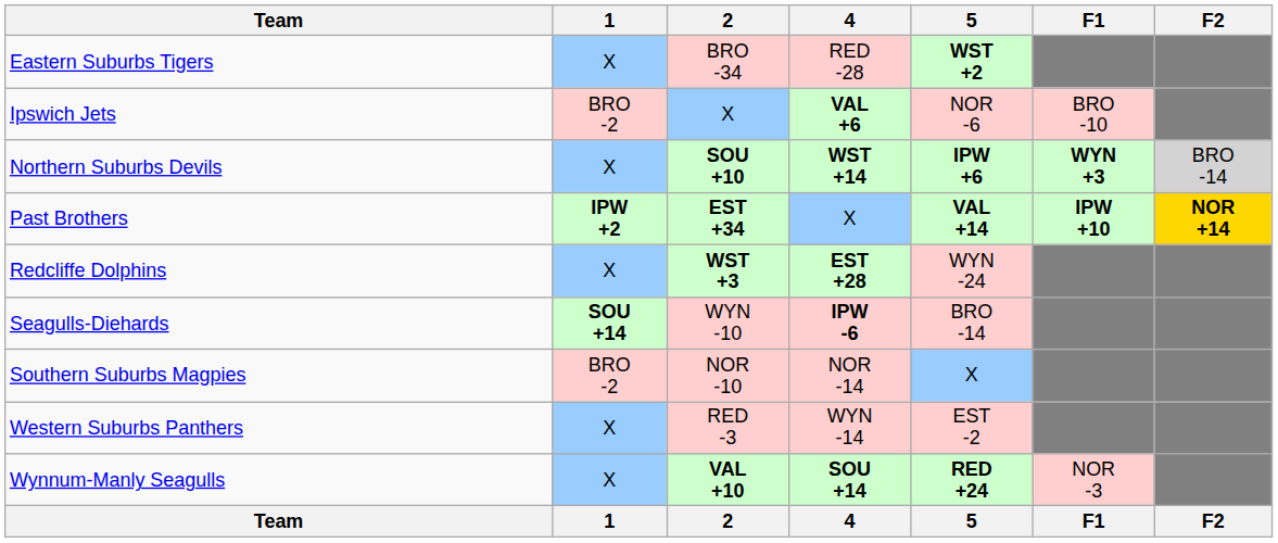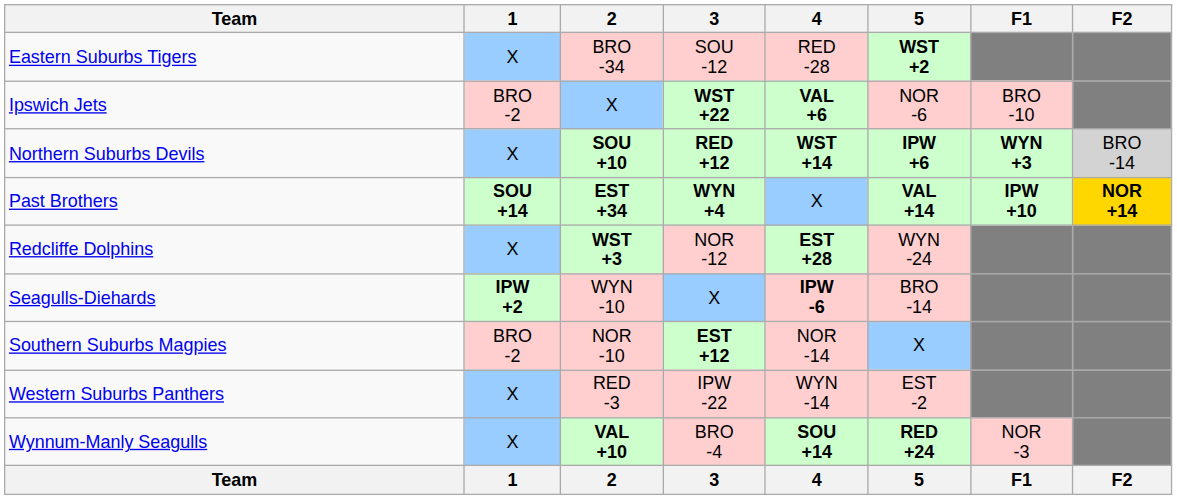 <table class="wikitable sortable" style="font-size:85%; text-align:center; width:70%">
 <tr>
 <th valign="middle">Team</th>
 <th>1</th>
 <th>2</th>
+<th>3</th>
 <th>4</th>
 <th>5</th>
 <th>F1</th>
 <th>F2</th>
 </tr>
 <tr>
 <td align="left"><a href='#'>Eastern Suburbs Tigers</a></td>
 <td style="background:#99ccff;">X</td>
 <td style="background:#FFCFCF;">BRO<br>-34</td>
+<td style="background:#FFCFCF;">SOU<br>-12</td>
 <td style="background:#FFCFCF;">RED<br>-28</td>
 <td style="background:#cfc;"><strong>WST</strong><br><strong>+2</strong></td>
 <td style="background:#808080;"></td>
 <td style="background:#808080;"></td>
 </tr>
 <tr>
 <td align="left"><a href='#'>Ipswich Jets</a></td>
 <td style="background:#FFCFCF;">BRO<br>-2</td>
 <td style="background:#99ccff;">X</td>
+<td style="background:#cfc;"><strong>WST</strong><br><strong>+22</strong></td>
 <td style="background:#cfc;"><strong>VAL</strong><br><strong>+6</strong></td>
 <td style="background:#FFCFCF;">NOR<br>-6</td>
 <td style="background:#FFCFCF;">BRO<br>-10</td>
 <td style="background:#808080;"></td>
 </tr>
 <tr>
 <td align="left"><a href='#'>Northern Suburbs Devils</a></td>
 <td style="background:#99ccff;">X</td>
 <td style="background:#cfc;"><strong>SOU</strong><br><strong>+10</strong></td>
+<td style="background:#cfc;"><strong>RED</strong><br><strong>+12</strong></td>
 <td style="background:#cfc;"><strong>WST</strong><br><strong>+14</strong></td>
 <td style="background:#cfc;"><strong>IPW</strong><br><strong>+6</strong></td>
 <td style="background:#cfc;"><strong>WYN</strong><br><strong>+3</strong></td>
 <td style="background:#D3D3D3;">BRO<br>-14</td>
 </tr>
 <tr>
 <td align="left"><a href='#'>Past Brothers</a></td>
-<td style="background:#cfc;"><strong>IPW</strong><br><strong>+2</strong></td>
+<td style="background:#cfc;"><strong>SOU</strong><br><strong>+14</strong></td>
 <td style="background:#cfc;"><strong>EST</strong><br><strong>+34</strong></td>
+<td style="background:#cfc;"><strong>WYN</strong><br><strong>+4</strong></td>
 <td style="background:#99ccff;">X</td>
 <td style="background:#cfc;"><strong>VAL</strong><br><strong>+14</strong></td>
 <td style="background:#cfc;"><strong>IPW</strong><br><strong>+10</strong></td>
 <td style="background:#FFD700;"><strong>NOR</strong><br><strong>+14</strong></td>
 </tr>
 <tr>
 <td align="left"><a href='#'>Redcliffe Dolphins</a></td>
 <td style="background:#99ccff;">X</td>
 <td style="background:#cfc;"><strong>WST</strong><br><strong>+3</strong></td>
+<td style="background:#FFCFCF;">NOR<br>-12</td>
 <td style="background:#cfc;"><strong>EST</strong><br><strong>+28</strong></td>
 <td style="background:#FFCFCF;">WYN<br>-24</td>
 <td style="background:#808080;"></td>
 <td style="background:#808080;"></td>
 </tr>
 <tr>
 <td align="left"><a href='#'>Seagulls-Diehards</a></td>
-<td style="background:#cfc;"><strong>SOU</strong><br><strong>+14</strong></td>
+<td style="background:#cfc;"><strong>IPW</strong><br><strong>+2</strong></td>
 <td style="background:#FFCFCF;">WYN<br>-10</td>
+<td style="background:#99ccff;">X</td>
 <td style="background:#FFCFCF;"><strong>IPW<br>-6</strong></td>
 <td style="background:#FFCFCF;">BRO<br>-14</td>
 <td style="background:#808080;"></td>
 <td style="background:#808080;"></td>
 </tr>
 <tr>
 <td align="left"><a href='#'>Southern Suburbs Magpies</a></td>
 <td style="background:#FFCFCF;">BRO<br>-2</td>
 <td style="background:#FFCFCF;">NOR<br>-10</td>
+<td style="background:#cfc;"><strong>EST</strong><br><strong>+12</strong></td>
 <td style="background:#FFCFCF;">NOR<br>-14</td>
 <td style="background:#99ccff;">X</td>
 <td style="background:#808080;"></td>
 <td style="background:#808080;"></td>
 </tr>
 <tr>
 <td align="left"><a href='#'>Western Suburbs Panthers</a></td>
 <td style="background:#99ccff;">X</td>
 <td style="background:#FFCFCF;">RED<br>-3</td>
+<td style="background:#FFCFCF;">IPW<br>-22</td>
 <td style="background:#FFCFCF;">WYN<br>-14</td>
 <td style="background:#FFCFCF;">EST<br>-2</td>
 <td style="background:#808080;"></td>
 <td style="background:#808080;"></td>
 </tr>
 <tr>
 <td align="left"><a href='#'>Wynnum-Manly Seagulls</a></td>
 <td style="background:#99ccff;">X</td>
 <td style="background:#cfc;"><strong>VAL</strong><br><strong>+10</strong></td>
+<td style="background:#FFCFCF;">BRO<br>-4</td>
 <td style="background:#cfc;"><strong>SOU</strong><br><strong>+14</strong></td>
 <td style="background:#cfc;"><strong>RED</strong><br><strong>+24</strong></td>
 <td style="background:#FFCFCF;">NOR<br>-3</td>
 <td style="background:#808080;"></td>
 </tr>
 <tr valign="top">
 <th valign="middle">Team</th>
 <th>1</th>
 <th>2</th>
+<th>3</th>
 <th>4</th>
 <th>5</th>
 <th>F1</th>
 <th>F2</th>
 </tr>
 </table>
